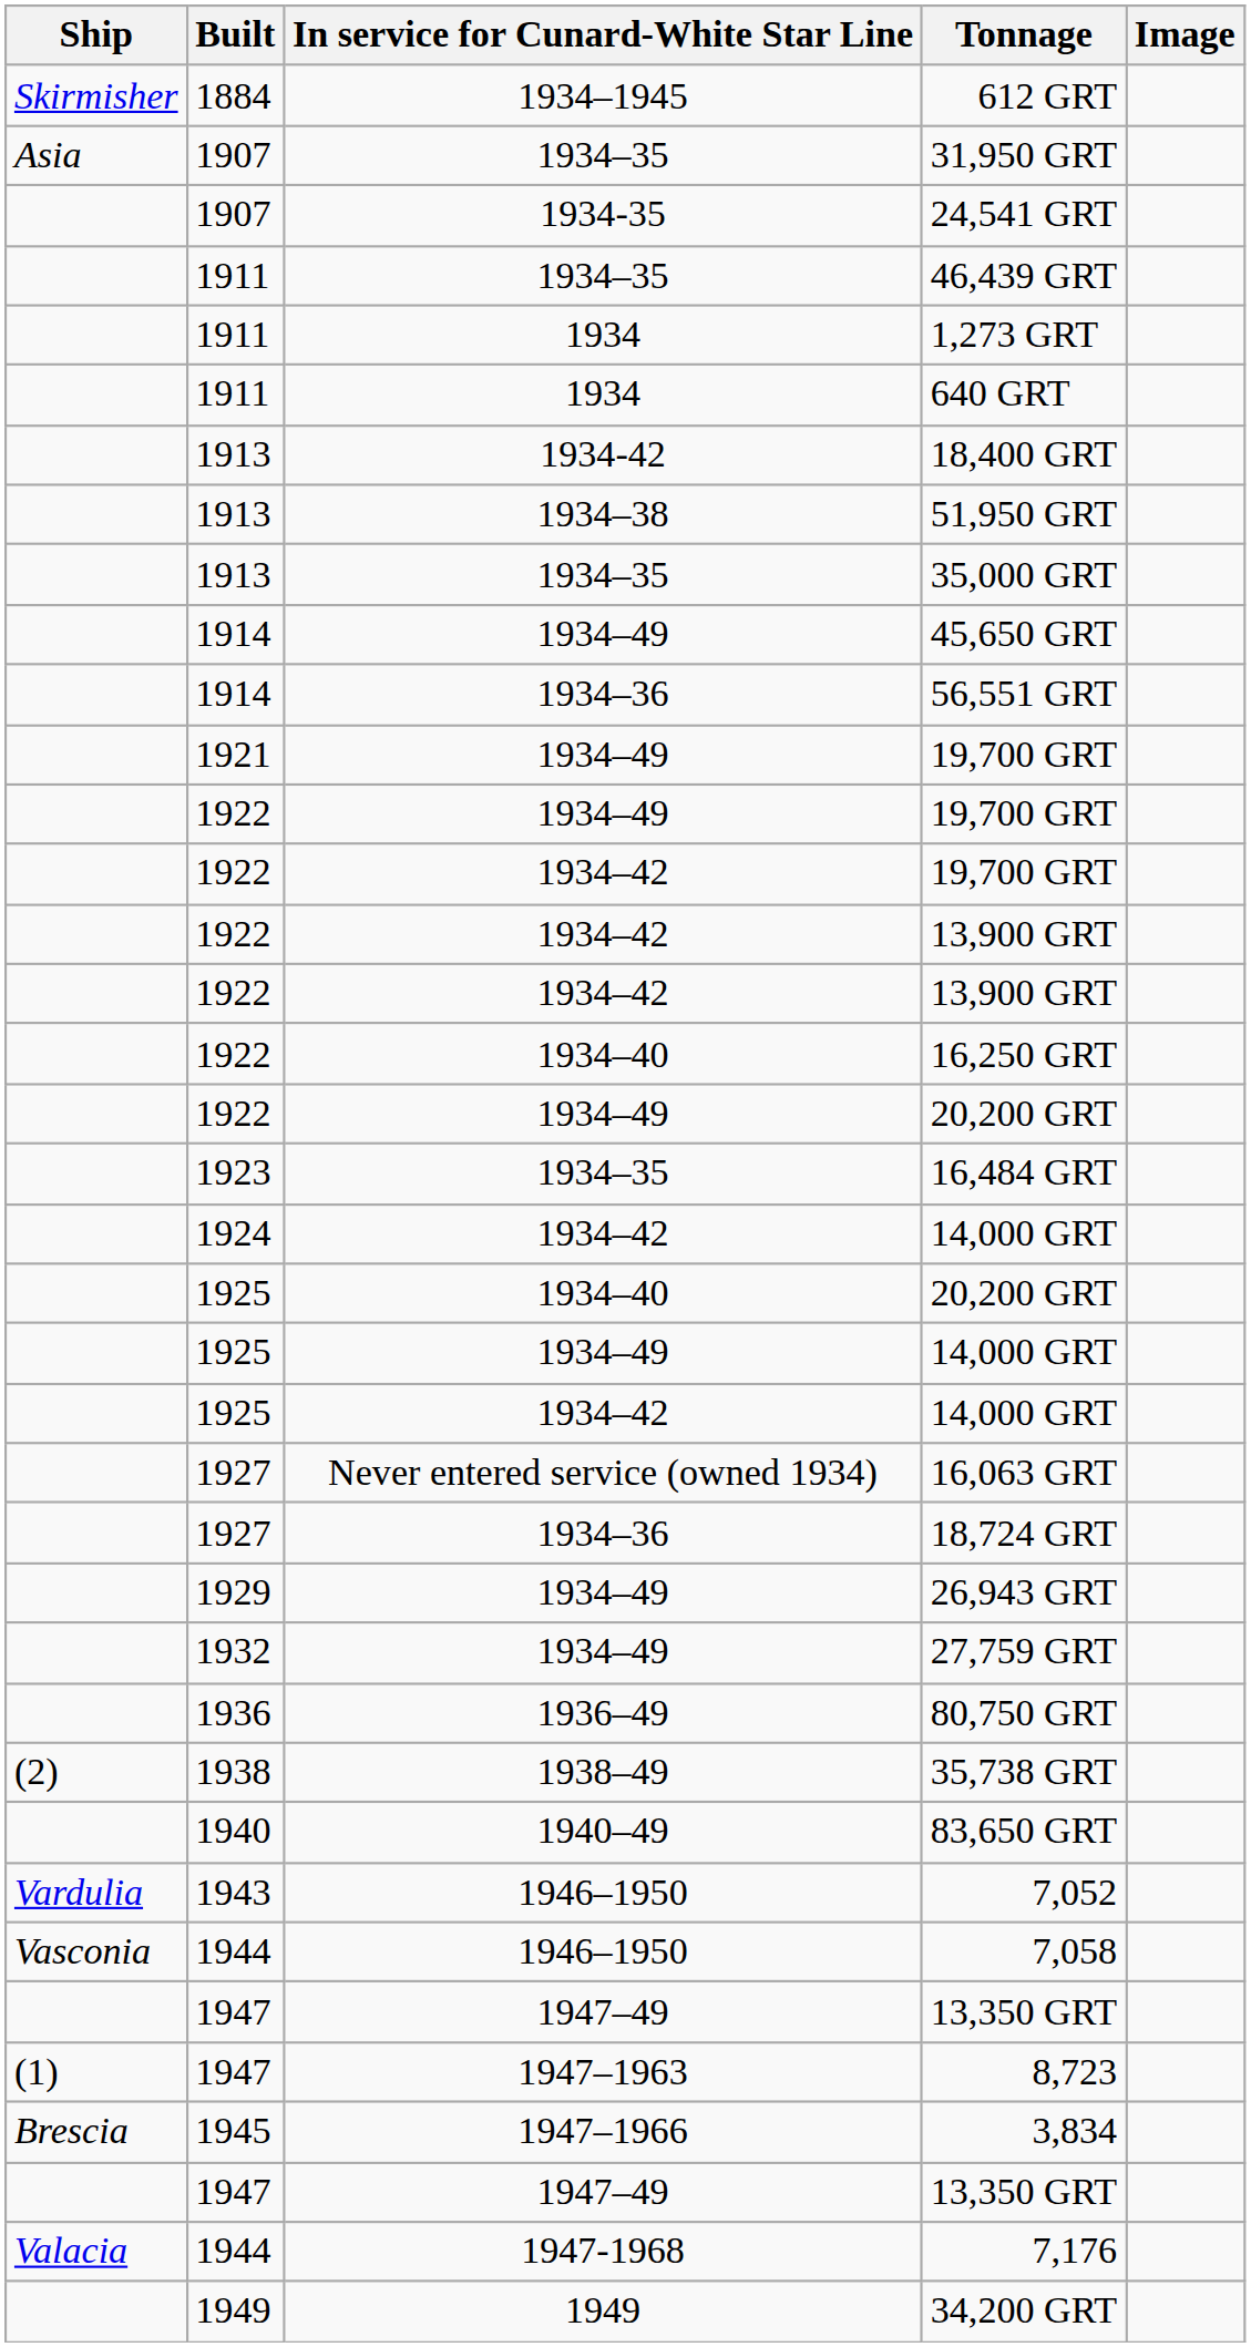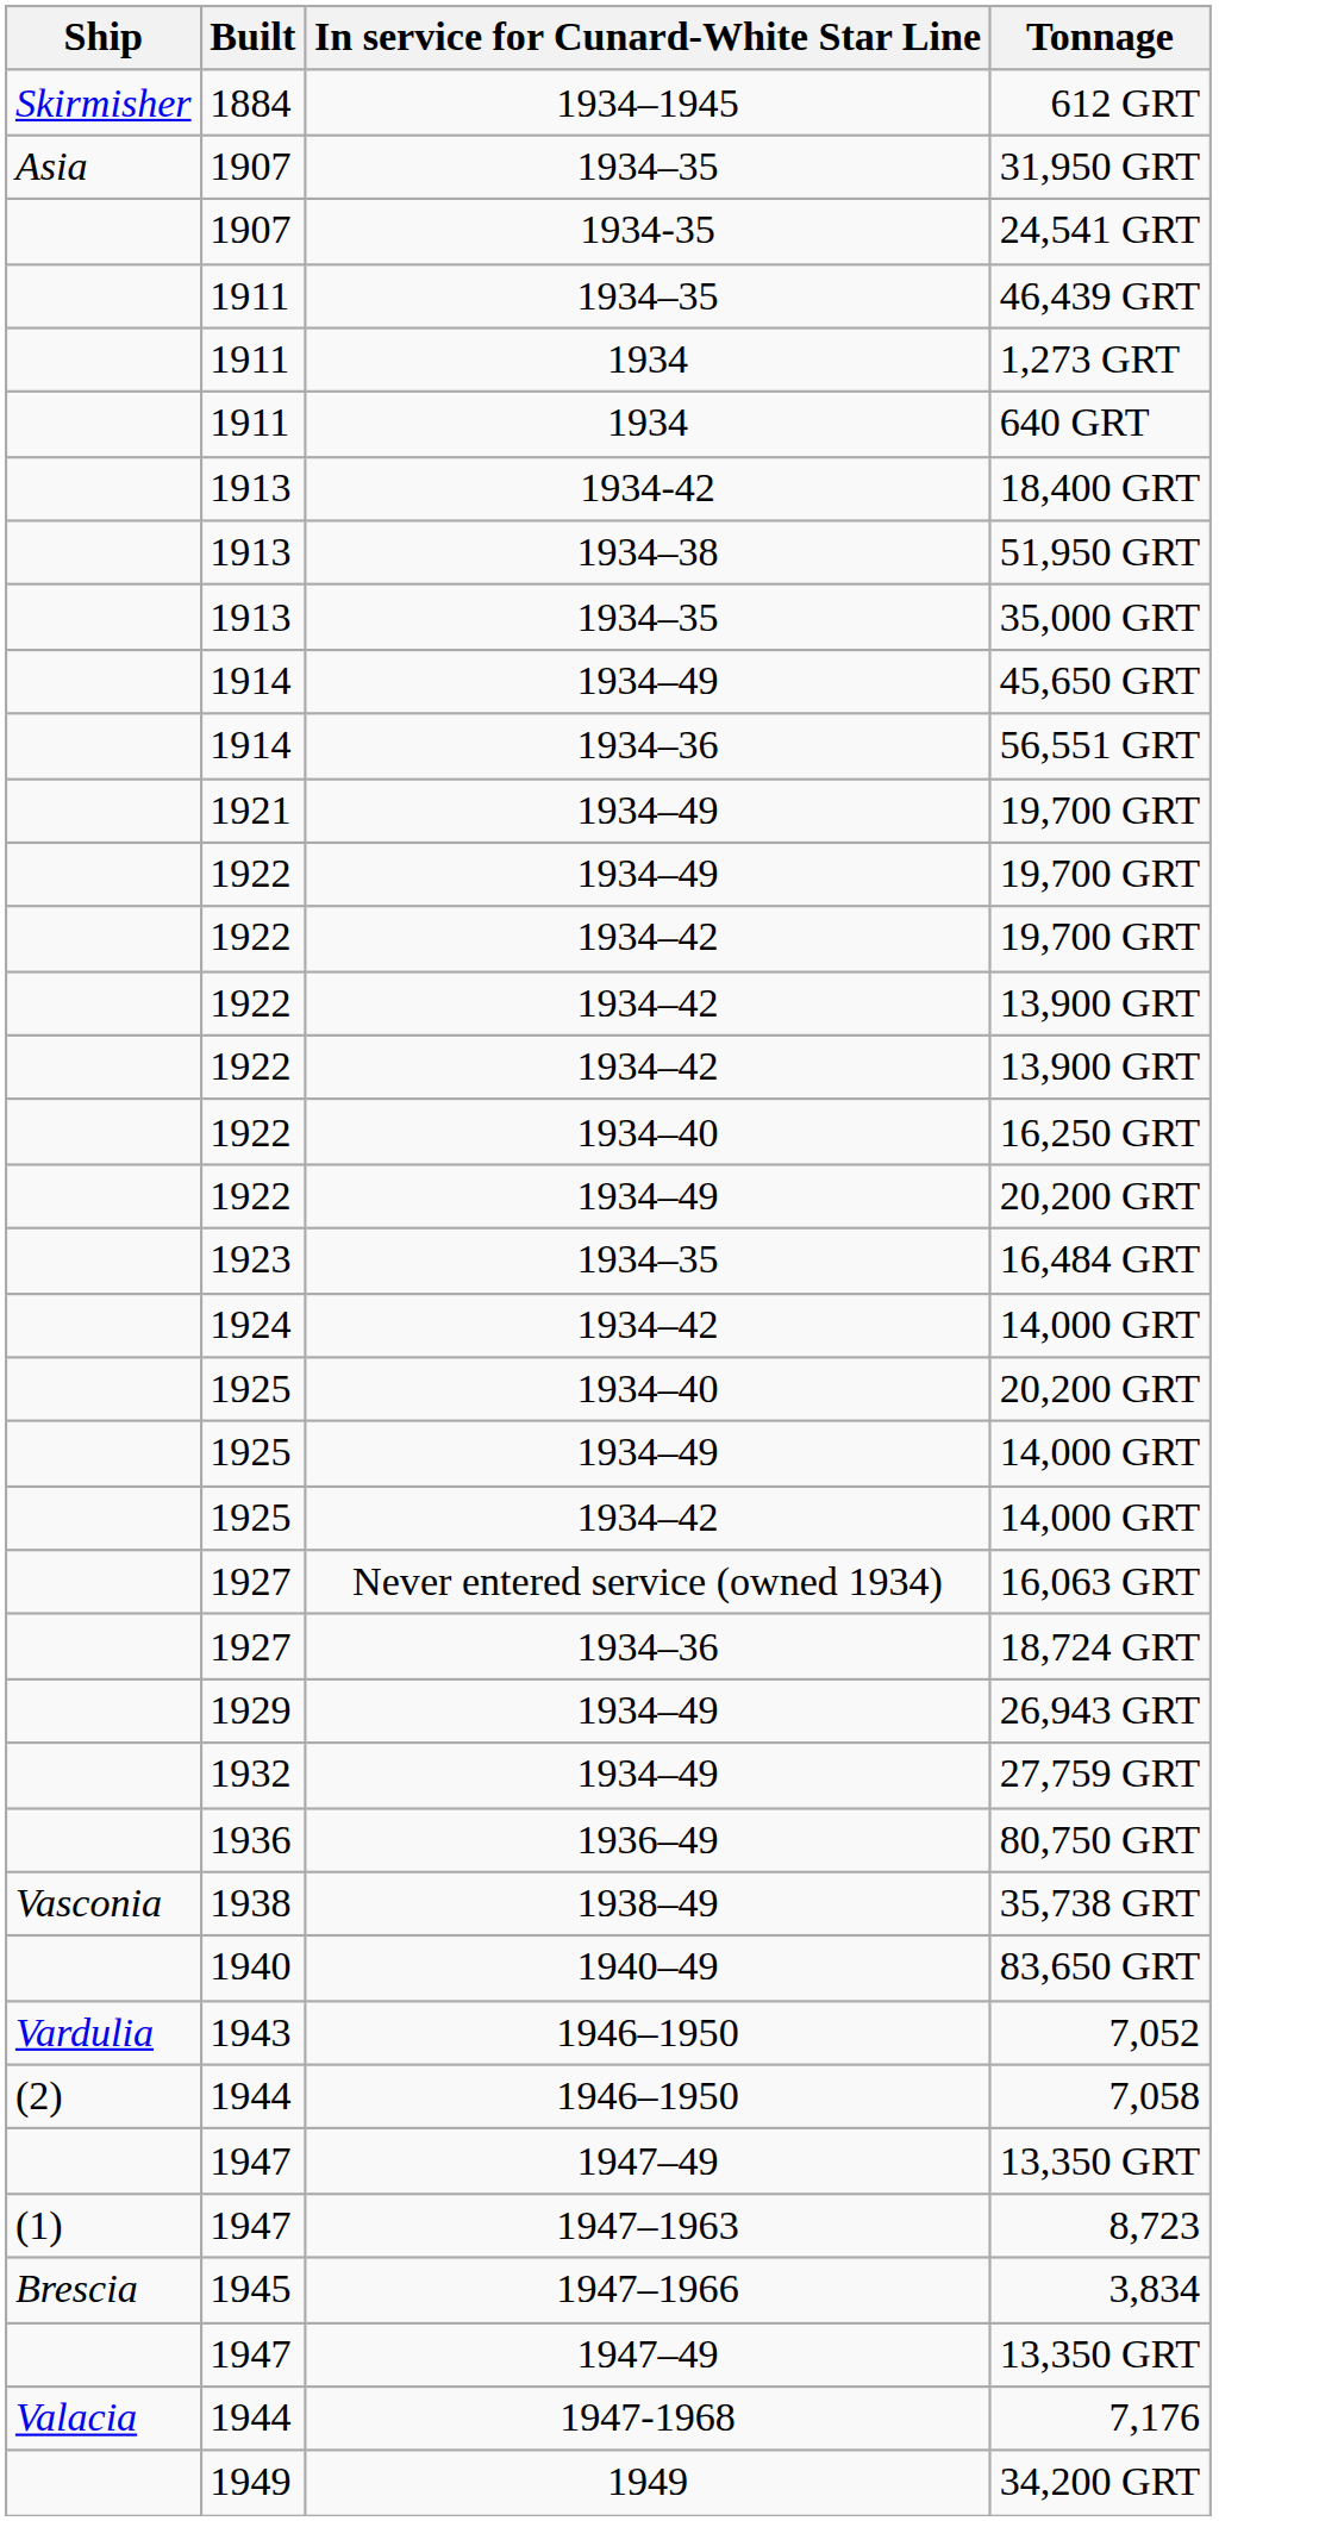 <table class="wikitable sortable">
 <tr>
 <th>Ship</th>
 <th>Built</th>
 <th>In service for Cunard-White Star Line</th>
 <th>Tonnage</th>
-<th>Image</th>
 </tr>
 <tr>
 <td><a href='#'><em>Skirmisher</em></a></td>
 <td>1884</td>
 <td style="text-align:Center;">1934–1945</td>
 <td style="text-align:Right;">612 GRT</td>
-<td></td>
 </tr>
 <tr>
 <td><em>Asia</em></td>
 <td>1907</td>
 <td style="text-align:Center;">1934–35</td>
 <td style="text-align:Right;">31,950 GRT</td>
-<td></td>
 </tr>
 <tr>
 <td></td>
 <td>1907</td>
 <td style="text-align:Center;">1934-35</td>
 <td style="text-align:Right;">24,541 GRT</td>
-<td></td>
 </tr>
 <tr>
 <td></td>
 <td>1911</td>
 <td style="text-align:Center;">1934–35</td>
 <td>46,439 GRT</td>
-<td></td>
 </tr>
 <tr>
 <td></td>
 <td>1911</td>
 <td style="text-align:Center;">1934</td>
 <td>1,273 GRT</td>
-<td></td>
 </tr>
 <tr>
 <td></td>
 <td>1911</td>
 <td style="text-align:Center;">1934</td>
 <td>640 GRT</td>
-<td></td>
 </tr>
 <tr>
 <td></td>
 <td>1913</td>
 <td style="text-align:Center;">1934-42</td>
 <td>18,400 GRT</td>
-<td></td>
 </tr>
 <tr>
 <td></td>
 <td>1913</td>
 <td style="text-align:Center;">1934–38</td>
 <td>51,950 GRT</td>
-<td></td>
 </tr>
 <tr>
 <td></td>
 <td>1913</td>
 <td style="text-align:Center;">1934–35</td>
 <td>35,000 GRT</td>
-<td></td>
 </tr>
 <tr>
 <td></td>
 <td>1914</td>
 <td style="text-align:Center;">1934–49</td>
 <td>45,650 GRT</td>
-<td></td>
 </tr>
 <tr>
 <td></td>
 <td>1914</td>
 <td style="text-align:Center;">1934–36</td>
 <td>56,551 GRT</td>
-<td></td>
 </tr>
 <tr>
 <td></td>
 <td>1921</td>
 <td style="text-align:Center;">1934–49</td>
 <td>19,700 GRT</td>
-<td></td>
 </tr>
 <tr>
 <td></td>
 <td>1922</td>
 <td style="text-align:Center;">1934–49</td>
 <td>19,700 GRT</td>
-<td></td>
 </tr>
 <tr>
 <td></td>
 <td>1922</td>
 <td style="text-align:Center;">1934–42</td>
 <td>19,700 GRT</td>
-<td></td>
 </tr>
 <tr>
 <td></td>
 <td>1922</td>
 <td style="text-align:Center;">1934–42</td>
 <td>13,900 GRT</td>
-<td></td>
 </tr>
 <tr>
 <td></td>
 <td>1922</td>
 <td style="text-align:Center;">1934–42</td>
 <td>13,900 GRT</td>
-<td></td>
 </tr>
 <tr>
 <td></td>
 <td>1922</td>
 <td style="text-align:Center;">1934–40</td>
 <td>16,250 GRT</td>
-<td></td>
 </tr>
 <tr>
 <td></td>
 <td>1922</td>
 <td style="text-align:Center;">1934–49</td>
 <td>20,200 GRT</td>
-<td></td>
 </tr>
 <tr>
 <td></td>
 <td>1923</td>
 <td style="text-align:Center;">1934–35</td>
 <td>16,484 GRT</td>
-<td></td>
 </tr>
 <tr>
 <td></td>
 <td>1924</td>
 <td style="text-align:Center;">1934–42</td>
 <td>14,000 GRT</td>
-<td></td>
 </tr>
 <tr>
 <td></td>
 <td>1925</td>
 <td style="text-align:Center;">1934–40</td>
 <td>20,200 GRT</td>
-<td></td>
 </tr>
 <tr>
 <td></td>
 <td>1925</td>
 <td style="text-align:Center;">1934–49</td>
 <td>14,000 GRT</td>
-<td></td>
 </tr>
 <tr>
 <td></td>
 <td>1925</td>
 <td style="text-align:Center;">1934–42</td>
 <td>14,000 GRT</td>
-<td></td>
 </tr>
 <tr>
 <td></td>
 <td>1927</td>
 <td style="text-align:Center;">Never entered service (owned 1934)</td>
 <td>16,063 GRT</td>
-<td></td>
 </tr>
 <tr>
 <td></td>
 <td>1927</td>
 <td style="text-align:Center;">1934–36</td>
 <td>18,724 GRT</td>
-<td></td>
 </tr>
 <tr>
 <td></td>
 <td>1929</td>
 <td style="text-align:Center;">1934–49</td>
 <td>26,943 GRT</td>
-<td></td>
 </tr>
 <tr>
 <td></td>
 <td>1932</td>
 <td style="text-align:Center;">1934–49</td>
 <td>27,759 GRT</td>
-<td></td>
 </tr>
 <tr>
 <td></td>
 <td>1936</td>
 <td style="text-align:Center;">1936–49</td>
 <td>80,750 GRT</td>
-<td></td>
 </tr>
 <tr>
-<td> (2)</td>
+<td><em>Vasconia</em></td>
 <td>1938</td>
 <td style="text-align:Center;">1938–49</td>
 <td style="text-align:Right;">35,738 GRT</td>
-<td></td>
 </tr>
 <tr>
 <td></td>
 <td>1940</td>
 <td style="text-align:Center;">1940–49</td>
 <td>83,650 GRT</td>
-<td></td>
 </tr>
 <tr>
 <td><em><a href='#'>Vardulia</a></em></td>
 <td>1943</td>
 <td style="text-align:Center;">1946–1950</td>
 <td style="text-align:Right;">7,052</td>
-<td></td>
 </tr>
 <tr>
-<td><em>Vasconia</em></td>
+<td> (2)</td>
 <td>1944</td>
 <td style="text-align:Center;">1946–1950</td>
 <td style="text-align:Right;">7,058</td>
-<td></td>
 </tr>
 <tr>
 <td></td>
 <td>1947</td>
 <td style="text-align:Center;">1947–49</td>
 <td>13,350 GRT</td>
-<td></td>
 </tr>
 <tr>
 <td> (1)</td>
 <td>1947</td>
 <td style="text-align:Center;">1947–1963</td>
 <td style="text-align:Right;">8,723</td>
-<td></td>
 </tr>
 <tr>
 <td><em>Brescia</em></td>
 <td>1945</td>
 <td style="text-align:Center;">1947–1966</td>
 <td style="text-align:Right;">3,834</td>
-<td></td>
 </tr>
 <tr>
 <td></td>
 <td>1947</td>
 <td style="text-align:Center;">1947–49</td>
 <td>13,350 GRT</td>
-<td></td>
 </tr>
 <tr>
 <td><em><a href='#'>Valacia</a></em></td>
 <td>1944</td>
 <td style="text-align:Center;">1947-1968</td>
 <td style="text-align:Right;">7,176</td>
-<td></td>
 </tr>
 <tr>
 <td></td>
 <td>1949</td>
 <td style="text-align:Center;">1949</td>
 <td>34,200 GRT</td>
-<td></td>
 </tr>
 </table>
